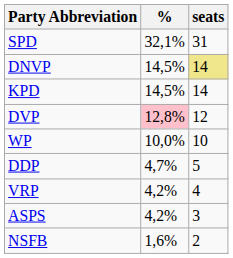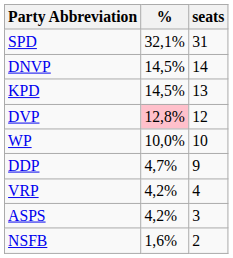 <table class="wikitable">
 <tr>
 <th>Party Abbreviation</th>
 <th>%</th>
 <th>seats</th>
 </tr>
 <tr>
 <td><a href='#'>SPD</a></td>
 <td>32,1%</td>
 <td>31</td>
 </tr>
 <tr>
 <td><a href='#'>DNVP</a></td>
 <td>14,5%</td>
-<td style="background: khaki;">14</td>
+<td>14</td>
 </tr>
 <tr>
 <td><a href='#'>KPD</a></td>
 <td>14,5%</td>
-<td>14</td>
+<td>13</td>
 </tr>
 <tr>
 <td><a href='#'>DVP</a></td>
 <td style="background: pink;">12,8%</td>
 <td>12</td>
 </tr>
 <tr>
 <td><a href='#'>WP</a></td>
 <td>10,0%</td>
 <td>10</td>
 </tr>
 <tr>
 <td><a href='#'>DDP</a></td>
 <td>4,7%</td>
-<td>5</td>
+<td>9</td>
 </tr>
 <tr>
 <td><a href='#'>VRP</a></td>
 <td>4,2%</td>
 <td>4</td>
 </tr>
 <tr>
 <td><a href='#'>ASPS</a></td>
 <td>4,2%</td>
 <td>3</td>
 </tr>
 <tr>
 <td><a href='#'>NSFB</a></td>
 <td>1,6%</td>
 <td>2</td>
 </tr>
 </table>
